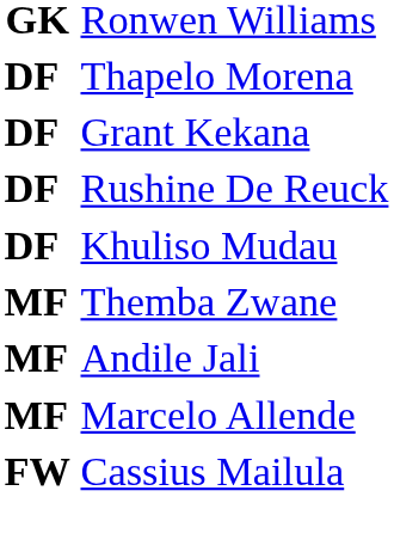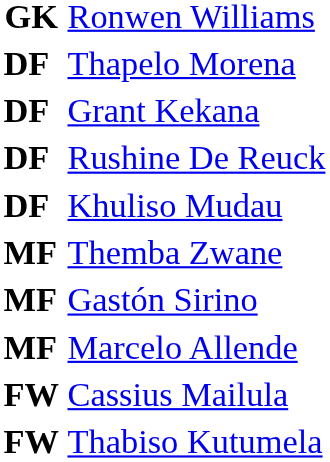 <table>
 <tr>
 <th><strong>GK</strong></th>
 <td><a href='#'>Ronwen Williams</a></td>
 </tr>
 <tr>
 <td><strong>DF</strong></td>
 <td><a href='#'>Thapelo Morena</a></td>
 </tr>
 <tr>
 <td><strong>DF</strong></td>
 <td><a href='#'>Grant Kekana</a></td>
 </tr>
 <tr>
 <td><strong>DF</strong></td>
 <td><a href='#'>Rushine De Reuck</a></td>
 </tr>
 <tr>
 <td><strong>DF</strong></td>
 <td><a href='#'>Khuliso Mudau</a></td>
 </tr>
 <tr>
 <td><strong>MF</strong></td>
 <td><a href='#'>Themba Zwane</a></td>
 </tr>
 <tr>
 <td><strong>MF</strong></td>
-<td><a href='#'>Andile Jali</a></td>
+<td><a href='#'>Gastón Sirino</a></td>
 </tr>
 <tr>
 <td><strong>MF</strong></td>
 <td><a href='#'>Marcelo Allende</a></td>
 </tr>
 <tr>
 <td><strong>FW</strong></td>
 <td><a href='#'>Cassius Mailula</a></td>
 </tr>
+<tr>
+<td><strong>FW</strong></td>
+<td><a href='#'>Thabiso Kutumela</a></td>
+</tr>
 </table>
